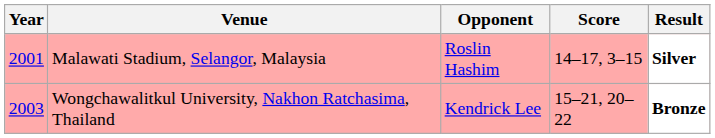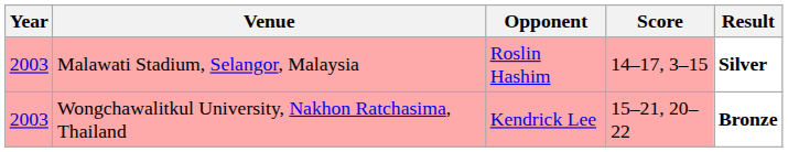 <table class="sortable wikitable" style="font-size: 95%;">
 <tr>
 <th>Year</th>
 <th>Venue</th>
 <th>Opponent</th>
 <th>Score</th>
 <th>Result</th>
 </tr>
 <tr style="background:#FFAAAA">
-<td align="center"><a href='#'>2001</a></td>
+<td align="center"><a href='#'>2003</a></td>
 <td align="left">Malawati Stadium, <a href='#'>Selangor</a>, Malaysia</td>
 <td align="left"> <a href='#'>Roslin Hashim</a></td>
 <td align="left">14–17, 3–15</td>
 <td style="text-align:left; background:white"> <strong>Silver</strong></td>
 </tr>
 <tr style="background:#FFAAAA">
 <td align="center"><a href='#'>2003</a></td>
 <td align="left">Wongchawalitkul University, <a href='#'>Nakhon Ratchasima</a>, Thailand</td>
 <td align="left"> <a href='#'>Kendrick Lee</a></td>
 <td align="left">15–21, 20–22</td>
 <td style="text-align:left; background:white"> <strong>Bronze</strong></td>
 </tr>
 </table>
